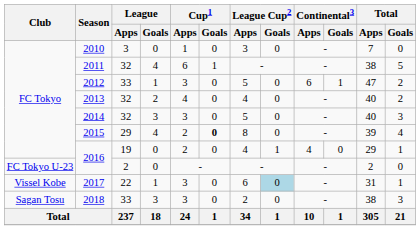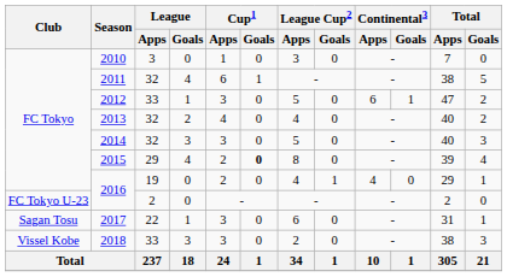 <table class="wikitable" style="text-align:center;">
 <tr>
 <th rowspan="2">Club</th>
 <th rowspan="2">Season</th>
 <th colspan="2">League</th>
 <th colspan="2">Cup<sup><a href='#'>1</a></sup></th>
 <th colspan="2">League Cup<sup><a href='#'>2</a></sup></th>
 <th colspan="2">Continental<sup><a href='#'>3</a></sup></th>
 <th colspan="2">Total</th>
 </tr>
 <tr>
 <th>Apps</th>
 <th>Goals</th>
 <th>Apps</th>
 <th>Goals</th>
 <th>Apps</th>
 <th>Goals</th>
 <th>Apps</th>
 <th>Goals</th>
 <th>Apps</th>
 <th>Goals</th>
 </tr>
 <tr>
 <td rowspan="7"><a href='#'>FC Tokyo</a></td>
 <td><a href='#'>2010</a></td>
 <td>3</td>
 <td>0</td>
 <td>1</td>
 <td>0</td>
 <td>3</td>
 <td>0</td>
 <td colspan="2">-</td>
 <td>7</td>
 <td>0</td>
 </tr>
 <tr>
 <td><a href='#'>2011</a></td>
 <td>32</td>
 <td>4</td>
 <td>6</td>
 <td>1</td>
 <td colspan="2">-</td>
 <td colspan="2">-</td>
 <td>38</td>
 <td>5</td>
 </tr>
 <tr>
 <td><a href='#'>2012</a></td>
 <td>33</td>
 <td>1</td>
 <td>3</td>
 <td>0</td>
 <td>5</td>
 <td>0</td>
 <td>6</td>
 <td>1</td>
 <td>47</td>
 <td>2</td>
 </tr>
 <tr>
 <td><a href='#'>2013</a></td>
 <td>32</td>
 <td>2</td>
 <td>4</td>
 <td>0</td>
 <td>4</td>
 <td>0</td>
 <td colspan="2">-</td>
 <td>40</td>
 <td>2</td>
 </tr>
 <tr>
 <td><a href='#'>2014</a></td>
 <td>32</td>
 <td>3</td>
 <td>3</td>
 <td>0</td>
 <td>5</td>
 <td>0</td>
 <td colspan="2">-</td>
 <td>40</td>
 <td>3</td>
 </tr>
 <tr>
 <td><a href='#'>2015</a></td>
 <td>29</td>
 <td>4</td>
 <td>2</td>
 <td><strong>0</strong></td>
 <td>8</td>
 <td>0</td>
 <td colspan="2">-</td>
 <td>39</td>
 <td>4</td>
 </tr>
 <tr>
 <td rowspan="2"><a href='#'>2016</a></td>
 <td>19</td>
 <td>0</td>
 <td>2</td>
 <td>0</td>
 <td>4</td>
 <td>1</td>
 <td>4</td>
 <td>0</td>
 <td>29</td>
 <td>1</td>
 </tr>
 <tr>
 <td><a href='#'>FC Tokyo U-23</a></td>
 <td>2</td>
 <td>0</td>
 <td colspan="2">-</td>
 <td colspan="2">-</td>
 <td colspan="2">-</td>
 <td>2</td>
 <td>0</td>
 </tr>
 <tr>
-<td><a href='#'>Vissel Kobe</a></td>
+<td rowspan=1><a href='#'>Sagan Tosu</a></td>
 <td><a href='#'>2017</a></td>
 <td>22</td>
 <td>1</td>
 <td>3</td>
 <td>0</td>
 <td>6</td>
-<td style="background: lightblue;">0</td>
+<td>0</td>
 <td colspan="2">-</td>
 <td>31</td>
 <td>1</td>
 </tr>
 <tr>
-<td rowspan=1><a href='#'>Sagan Tosu</a></td>
+<td><a href='#'>Vissel Kobe</a></td>
 <td><a href='#'>2018</a></td>
 <td>33</td>
 <td>3</td>
 <td>3</td>
 <td>0</td>
 <td>2</td>
 <td>0</td>
 <td colspan="2">-</td>
 <td>38</td>
 <td>3</td>
 </tr>
 <tr>
 <th colspan="2">Total</th>
 <th>237</th>
 <th>18</th>
 <th>24</th>
 <th>1</th>
 <th>34</th>
 <th>1</th>
 <th>10</th>
 <th>1</th>
 <th>305</th>
 <th>21</th>
 </tr>
 <tr>
 </tr>
 </table>
